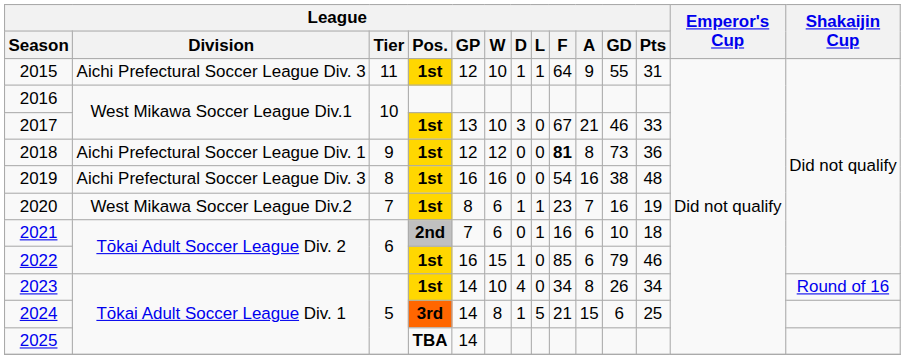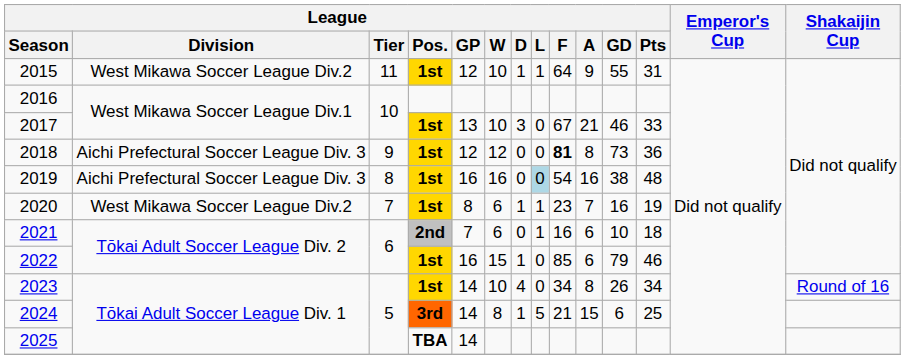 <table class="wikitable" style="text-align:center;">
 <tr>
 <th colspan="12">League</th>
 <th rowspan="2"><a href='#'>Emperor's<br>Cup</a></th>
 <th rowspan="2"><a href='#'>Shakaijin<br>Cup</a></th>
 </tr>
 <tr>
 <th>Season</th>
 <th>Division</th>
 <th>Tier</th>
 <th>Pos.</th>
 <th>GP</th>
 <th>W</th>
 <th>D</th>
 <th>L</th>
 <th>F</th>
 <th>A</th>
 <th>GD</th>
 <th>Pts</th>
 </tr>
 <tr>
 <td>2015</td>
-<td>Aichi Prefectural Soccer League Div. 3</td>
+<td>West Mikawa Soccer League Div.2</td>
 <td>11</td>
 <td bgcolor=gold><strong>1st</strong></td>
 <td>12</td>
 <td>10</td>
 <td>1</td>
 <td>1</td>
 <td>64</td>
 <td>9</td>
 <td>55</td>
 <td>31</td>
 <td rowspan="11">Did not qualify</td>
 <td rowspan="8">Did not qualify</td>
 </tr>
 <tr>
 <td>2016</td>
 <td rowspan="2">West Mikawa Soccer League Div.1</td>
 <td rowspan="2">10</td>
 <td></td>
 <td></td>
 <td></td>
 <td></td>
 <td></td>
 <td></td>
 <td></td>
 <td></td>
 <td></td>
 </tr>
 <tr>
 <td>2017</td>
 <td bgcolor=gold><strong>1st</strong></td>
 <td>13</td>
 <td>10</td>
 <td>3</td>
 <td>0</td>
 <td>67</td>
 <td>21</td>
 <td>46</td>
 <td>33</td>
 </tr>
 <tr>
 <td>2018</td>
-<td>Aichi Prefectural Soccer League Div. 1</td>
+<td>Aichi Prefectural Soccer League Div. 3</td>
 <td>9</td>
 <td bgcolor=gold><strong>1st</strong></td>
 <td>12</td>
 <td>12</td>
 <td>0</td>
 <td>0</td>
 <td><strong>81</strong></td>
 <td>8</td>
 <td>73</td>
 <td>36</td>
 </tr>
 <tr>
 <td>2019</td>
 <td>Aichi Prefectural Soccer League Div. 3</td>
 <td>8</td>
 <td bgcolor=gold><strong>1st</strong></td>
 <td>16</td>
 <td>16</td>
 <td>0</td>
-<td>0</td>
+<td style="background: lightblue;">0</td>
 <td>54</td>
 <td>16</td>
 <td>38</td>
 <td>48</td>
 </tr>
 <tr>
 <td>2020</td>
 <td>West Mikawa Soccer League Div.2</td>
 <td>7</td>
 <td bgcolor=gold><strong>1st</strong></td>
 <td>8</td>
 <td>6</td>
 <td>1</td>
 <td>1</td>
 <td>23</td>
 <td>7</td>
 <td>16</td>
 <td>19</td>
 </tr>
 <tr>
 <td><a href='#'>2021</a></td>
 <td rowspan="2"><a href='#'>Tōkai Adult Soccer League</a> Div. 2</td>
 <td rowspan="2">6</td>
 <td bgcolor=silver><strong>2nd</strong></td>
 <td>7</td>
 <td>6</td>
 <td>0</td>
 <td>1</td>
 <td>16</td>
 <td>6</td>
 <td>10</td>
 <td>18</td>
 </tr>
 <tr>
 <td><a href='#'>2022</a></td>
 <td bgcolor=gold><strong>1st</strong></td>
 <td>16</td>
 <td>15</td>
 <td>1</td>
 <td>0</td>
 <td>85</td>
 <td>6</td>
 <td>79</td>
 <td>46</td>
 </tr>
 <tr>
 <td><a href='#'>2023</a></td>
 <td rowspan="3"><a href='#'>Tōkai Adult Soccer League</a> Div. 1</td>
 <td rowspan="3">5</td>
 <td bgcolor="gold"><strong>1st</strong></td>
 <td>14</td>
 <td>10</td>
 <td>4</td>
 <td>0</td>
 <td>34</td>
 <td>8</td>
 <td>26</td>
 <td>34</td>
 <td><a href='#'>Round of 16</a></td>
 </tr>
 <tr>
 <td><a href='#'>2024</a></td>
 <td bgcolor=ff6600><strong>3rd</strong></td>
 <td>14</td>
 <td>8</td>
 <td>1</td>
 <td>5</td>
 <td>21</td>
 <td>15</td>
 <td>6</td>
 <td>25</td>
 <td></td>
 </tr>
 <tr>
 <td><a href='#'>2025</a></td>
 <td><strong>TBA</strong></td>
 <td>14</td>
 <td></td>
 <td></td>
 <td></td>
 <td></td>
 <td></td>
 <td></td>
 <td></td>
 <td></td>
 </tr>
 <tr>
 </tr>
 </table>
